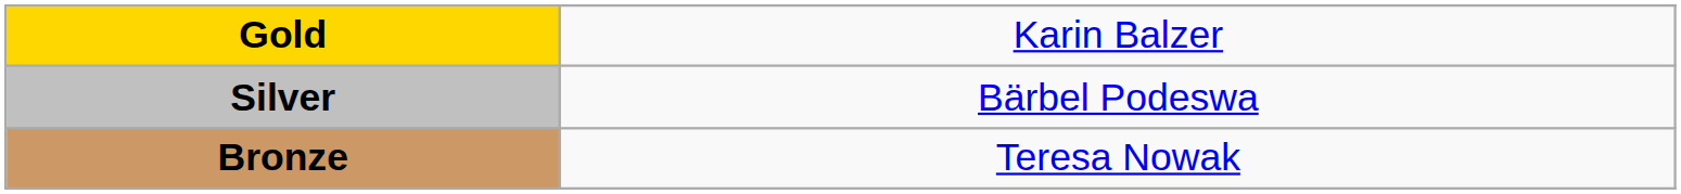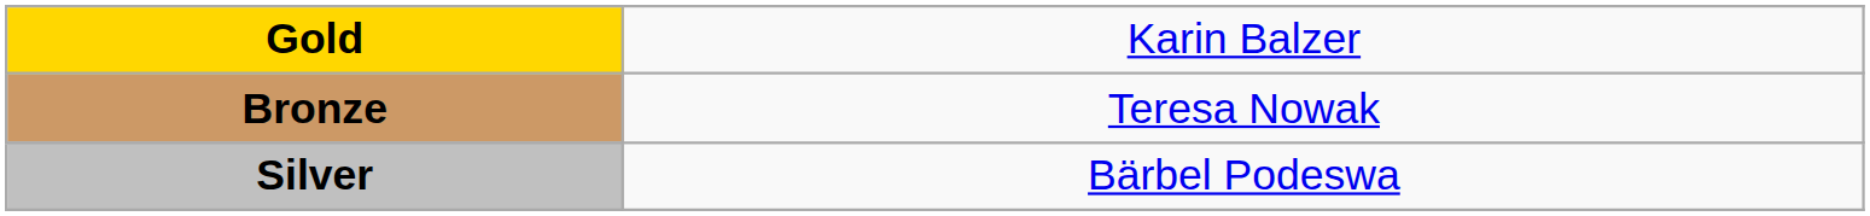 <table class="wikitable" style="text-align:center; " width="35%">
 <tr>
 <td bgcolor="gold"><strong>Gold</strong></td>
 <td><a href='#'>Karin Balzer</a><br>  <small><em></em></small></td>
 </tr>
 <tr>
+<td bgcolor="CC9966"><strong>Bronze</strong></td>
+<td><a href='#'>Teresa Nowak</a><br>  <small><em></em></small></td>
+</tr>
+<tr>
 <td bgcolor="silver"><strong>Silver</strong></td>
 <td><a href='#'>Bärbel Podeswa</a><br>  <small><em></em></small></td>
 </tr>
-<tr>
-<td bgcolor="CC9966"><strong>Bronze</strong></td>
-<td><a href='#'>Teresa Nowak</a><br>  <small><em></em></small></td>
-</tr>
 </table>
